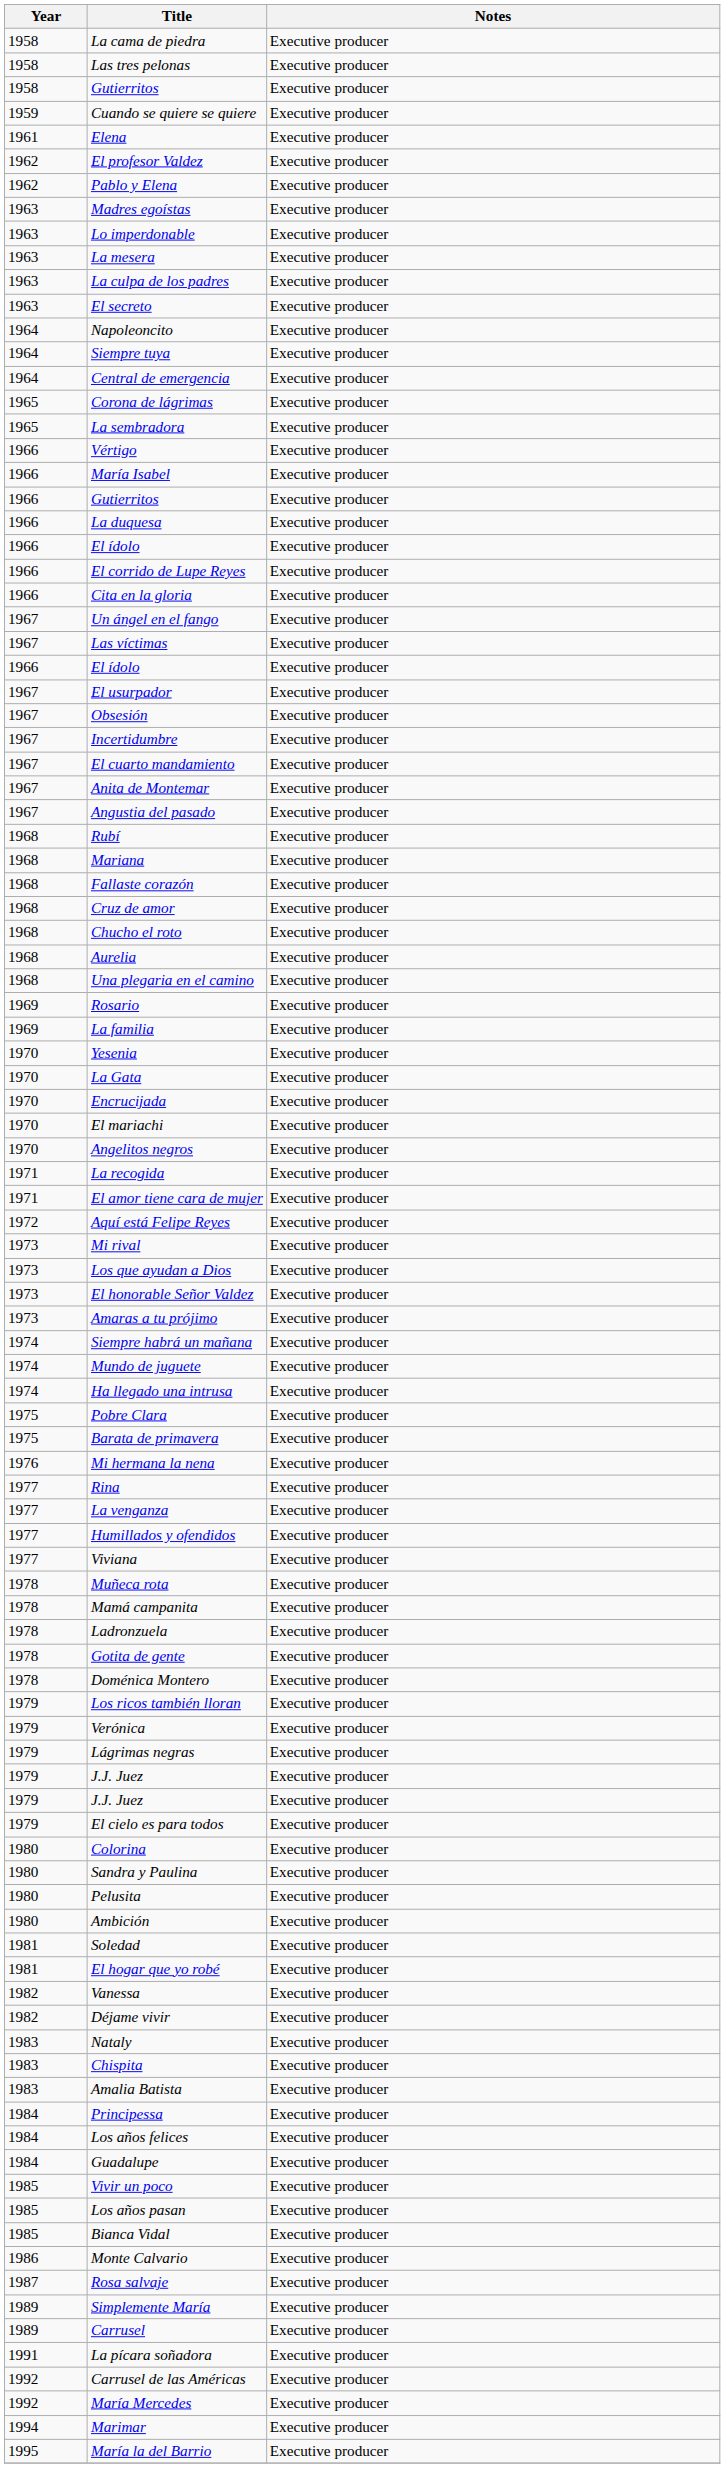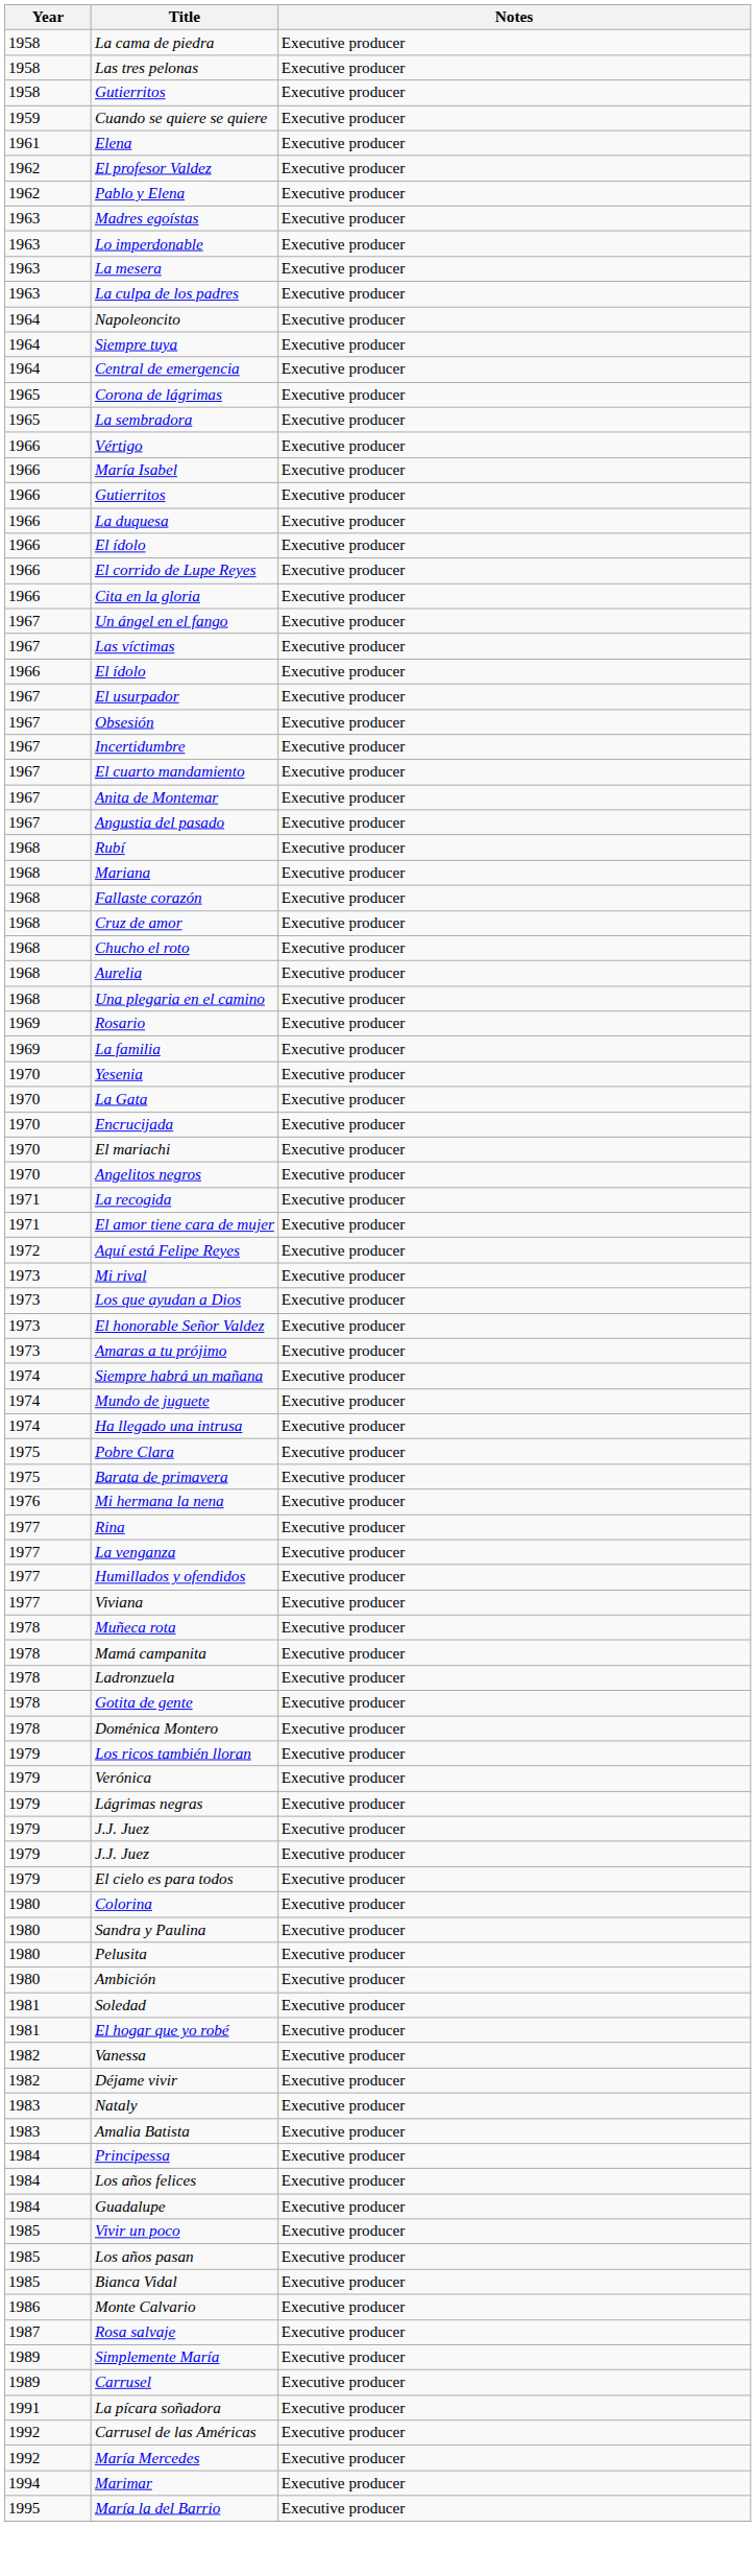 <table class="wikitable sortable collapsible">
 <tr>
 <th width="80px" "text-align:center">Year</th>
 <th width="25%">Title</th>
 <th class="unsortable" width="*">Notes</th>
 </tr>
 <tr>
 <td>1958</td>
 <td><em>La cama de piedra</em></td>
 <td>Executive producer</td>
 </tr>
 <tr>
 <td>1958</td>
 <td><em>Las tres pelonas</em></td>
 <td>Executive producer</td>
 </tr>
 <tr>
 <td>1958</td>
 <td><em><a href='#'>Gutierritos</a></em></td>
 <td>Executive producer</td>
 </tr>
 <tr>
 <td>1959</td>
 <td><em>Cuando se quiere se quiere</em></td>
 <td>Executive producer</td>
 </tr>
 <tr>
 <td>1961</td>
 <td><em><a href='#'>Elena</a></em></td>
 <td>Executive producer</td>
 </tr>
 <tr>
 <td>1962</td>
 <td><em><a href='#'>El profesor Valdez</a></em></td>
 <td>Executive producer</td>
 </tr>
 <tr>
 <td>1962</td>
 <td><em><a href='#'>Pablo y Elena</a></em></td>
 <td>Executive producer</td>
 </tr>
 <tr>
 <td>1963</td>
 <td><em><a href='#'>Madres egoístas</a></em></td>
 <td>Executive producer</td>
 </tr>
 <tr>
 <td>1963</td>
 <td><em><a href='#'>Lo imperdonable</a></em></td>
 <td>Executive producer</td>
 </tr>
 <tr>
 <td>1963</td>
 <td><em><a href='#'>La mesera</a></em></td>
 <td>Executive producer</td>
 </tr>
 <tr>
 <td>1963</td>
 <td><em><a href='#'>La culpa de los padres</a></em></td>
-<td>Executive producer</td>
-</tr>
-<tr>
-<td>1963</td>
-<td><em><a href='#'>El secreto</a></em></td>
 <td>Executive producer</td>
 </tr>
 <tr>
 <td>1964</td>
 <td><em>Napoleoncito</em></td>
 <td>Executive producer</td>
 </tr>
 <tr>
 <td>1964</td>
 <td><em><a href='#'>Siempre tuya</a></em></td>
 <td>Executive producer</td>
 </tr>
 <tr>
 <td>1964</td>
 <td><em><a href='#'>Central de emergencia</a></em></td>
 <td>Executive producer</td>
 </tr>
 <tr>
 <td>1965</td>
 <td><em><a href='#'>Corona de lágrimas</a></em></td>
 <td>Executive producer</td>
 </tr>
 <tr>
 <td>1965</td>
 <td><em><a href='#'>La sembradora</a></em></td>
 <td>Executive producer</td>
 </tr>
 <tr>
 <td>1966</td>
 <td><em><a href='#'>Vértigo</a></em></td>
 <td>Executive producer</td>
 </tr>
 <tr>
 <td>1966</td>
 <td><em><a href='#'>María Isabel</a></em></td>
 <td>Executive producer</td>
 </tr>
 <tr>
 <td>1966</td>
 <td><em><a href='#'>Gutierritos</a></em></td>
 <td>Executive producer</td>
 </tr>
 <tr>
 <td>1966</td>
 <td><em><a href='#'>La duquesa</a></em></td>
 <td>Executive producer</td>
 </tr>
 <tr>
 <td>1966</td>
 <td><em><a href='#'>El ídolo</a></em></td>
 <td>Executive producer</td>
 </tr>
 <tr>
 <td>1966</td>
 <td><em><a href='#'>El corrido de Lupe Reyes</a></em></td>
 <td>Executive producer</td>
 </tr>
 <tr>
 <td>1966</td>
 <td><em><a href='#'>Cita en la gloria</a></em></td>
 <td>Executive producer</td>
 </tr>
 <tr>
 <td>1967</td>
 <td><em><a href='#'>Un ángel en el fango</a></em></td>
 <td>Executive producer</td>
 </tr>
 <tr>
 <td>1967</td>
 <td><em><a href='#'>Las víctimas</a></em></td>
 <td>Executive producer</td>
 </tr>
 <tr>
 <td>1966</td>
 <td><em><a href='#'>El ídolo</a></em></td>
 <td>Executive producer</td>
 </tr>
 <tr>
 <td>1967</td>
 <td><em><a href='#'>El usurpador</a></em></td>
 <td>Executive producer</td>
 </tr>
 <tr>
 <td>1967</td>
 <td><em><a href='#'>Obsesión</a></em></td>
 <td>Executive producer</td>
 </tr>
 <tr>
 <td>1967</td>
 <td><em><a href='#'>Incertidumbre</a></em></td>
 <td>Executive producer</td>
 </tr>
 <tr>
 <td>1967</td>
 <td><em><a href='#'>El cuarto mandamiento</a></em></td>
 <td>Executive producer</td>
 </tr>
 <tr>
 <td>1967</td>
 <td><em><a href='#'>Anita de Montemar</a></em></td>
 <td>Executive producer</td>
 </tr>
 <tr>
 <td>1967</td>
 <td><em><a href='#'>Angustia del pasado</a></em></td>
 <td>Executive producer</td>
 </tr>
 <tr>
 <td>1968</td>
 <td><em><a href='#'>Rubí</a></em></td>
 <td>Executive producer</td>
 </tr>
 <tr>
 <td>1968</td>
 <td><em><a href='#'>Mariana</a></em></td>
 <td>Executive producer</td>
 </tr>
 <tr>
 <td>1968</td>
 <td><em><a href='#'>Fallaste corazón</a></em></td>
 <td>Executive producer</td>
 </tr>
 <tr>
 <td>1968</td>
 <td><em><a href='#'>Cruz de amor</a></em></td>
 <td>Executive producer</td>
 </tr>
 <tr>
 <td>1968</td>
 <td><em><a href='#'>Chucho el roto</a></em></td>
 <td>Executive producer</td>
 </tr>
 <tr>
 <td>1968</td>
 <td><em><a href='#'>Aurelia</a></em></td>
 <td>Executive producer</td>
 </tr>
 <tr>
 <td>1968</td>
 <td><em><a href='#'>Una plegaria en el camino</a></em></td>
 <td>Executive producer</td>
 </tr>
 <tr>
 <td>1969</td>
 <td><em><a href='#'>Rosario</a></em></td>
 <td>Executive producer</td>
 </tr>
 <tr>
 <td>1969</td>
 <td><em><a href='#'>La familia</a></em></td>
 <td>Executive producer</td>
 </tr>
 <tr>
 <td>1970</td>
 <td><em><a href='#'>Yesenia</a></em></td>
 <td>Executive producer</td>
 </tr>
 <tr>
 <td>1970</td>
 <td><em><a href='#'>La Gata</a></em></td>
 <td>Executive producer</td>
 </tr>
 <tr>
 <td>1970</td>
 <td><em><a href='#'>Encrucijada</a></em></td>
 <td>Executive producer</td>
 </tr>
 <tr>
 <td>1970</td>
 <td><em>El mariachi</em></td>
 <td>Executive producer</td>
 </tr>
 <tr>
 <td>1970</td>
 <td><em><a href='#'>Angelitos negros</a></em></td>
 <td>Executive producer</td>
 </tr>
 <tr>
 <td>1971</td>
 <td><em><a href='#'>La recogida</a></em></td>
 <td>Executive producer</td>
 </tr>
 <tr>
 <td>1971</td>
 <td><em><a href='#'>El amor tiene cara de mujer</a></em></td>
 <td>Executive producer</td>
 </tr>
 <tr>
 <td>1972</td>
 <td><em><a href='#'>Aquí está Felipe Reyes</a></em></td>
 <td>Executive producer</td>
 </tr>
 <tr>
 <td>1973</td>
 <td><em><a href='#'>Mi rival</a></em></td>
 <td>Executive producer</td>
 </tr>
 <tr>
 <td>1973</td>
 <td><em><a href='#'>Los que ayudan a Dios</a></em></td>
 <td>Executive producer</td>
 </tr>
 <tr>
 <td>1973</td>
 <td><em><a href='#'>El honorable Señor Valdez</a></em></td>
 <td>Executive producer</td>
 </tr>
 <tr>
 <td>1973</td>
 <td><em><a href='#'>Amaras a tu prójimo</a></em></td>
 <td>Executive producer</td>
 </tr>
 <tr>
 <td>1974</td>
 <td><em><a href='#'>Siempre habrá un mañana</a></em></td>
 <td>Executive producer</td>
 </tr>
 <tr>
 <td>1974</td>
 <td><em><a href='#'>Mundo de juguete</a></em></td>
 <td>Executive producer</td>
 </tr>
 <tr>
 <td>1974</td>
 <td><em><a href='#'>Ha llegado una intrusa</a></em></td>
 <td>Executive producer</td>
 </tr>
 <tr>
 <td>1975</td>
 <td><em><a href='#'>Pobre Clara</a></em></td>
 <td>Executive producer</td>
 </tr>
 <tr>
 <td>1975</td>
 <td><em><a href='#'>Barata de primavera</a></em></td>
 <td>Executive producer</td>
 </tr>
 <tr>
 <td>1976</td>
 <td><em><a href='#'>Mi hermana la nena</a></em></td>
 <td>Executive producer</td>
 </tr>
 <tr>
 <td>1977</td>
 <td><em><a href='#'>Rina</a></em></td>
 <td>Executive producer</td>
 </tr>
 <tr>
 <td>1977</td>
 <td><em><a href='#'>La venganza</a></em></td>
 <td>Executive producer</td>
 </tr>
 <tr>
 <td>1977</td>
 <td><em><a href='#'>Humillados y ofendidos</a></em></td>
 <td>Executive producer</td>
 </tr>
 <tr>
 <td>1977</td>
 <td><em>Viviana</em></td>
 <td>Executive producer</td>
 </tr>
 <tr>
 <td>1978</td>
 <td><em><a href='#'>Muñeca rota</a></em></td>
 <td>Executive producer</td>
 </tr>
 <tr>
 <td>1978</td>
 <td><em>Mamá campanita</em></td>
 <td>Executive producer</td>
 </tr>
 <tr>
 <td>1978</td>
 <td><em>Ladronzuela</em></td>
 <td>Executive producer</td>
 </tr>
 <tr>
 <td>1978</td>
 <td><em><a href='#'>Gotita de gente</a></em></td>
 <td>Executive producer</td>
 </tr>
 <tr>
 <td>1978</td>
 <td><em>Doménica Montero</em></td>
 <td>Executive producer</td>
 </tr>
 <tr>
 <td>1979</td>
 <td><em><a href='#'>Los ricos también lloran</a></em></td>
 <td>Executive producer</td>
 </tr>
 <tr>
 <td>1979</td>
 <td><em>Verónica</em></td>
 <td>Executive producer</td>
 </tr>
 <tr>
 <td>1979</td>
 <td><em>Lágrimas negras</em></td>
 <td>Executive producer</td>
 </tr>
 <tr>
 <td>1979</td>
 <td><em>J.J. Juez</em></td>
 <td>Executive producer</td>
 </tr>
 <tr>
 <td>1979</td>
 <td><em>J.J. Juez</em></td>
 <td>Executive producer</td>
 </tr>
 <tr>
 <td>1979</td>
 <td><em>El cielo es para todos</em></td>
 <td>Executive producer</td>
 </tr>
 <tr>
 <td>1980</td>
 <td><em><a href='#'>Colorina</a></em></td>
 <td>Executive producer</td>
 </tr>
 <tr>
 <td>1980</td>
 <td><em>Sandra y Paulina</em></td>
 <td>Executive producer</td>
 </tr>
 <tr>
 <td>1980</td>
 <td><em>Pelusita</em></td>
 <td>Executive producer</td>
 </tr>
 <tr>
 <td>1980</td>
 <td><em>Ambición</em></td>
 <td>Executive producer</td>
 </tr>
 <tr>
 <td>1981</td>
 <td><em>Soledad</em></td>
 <td>Executive producer</td>
 </tr>
 <tr>
 <td>1981</td>
 <td><em><a href='#'>El hogar que yo robé</a></em></td>
 <td>Executive producer</td>
 </tr>
 <tr>
 <td>1982</td>
 <td><em>Vanessa</em></td>
 <td>Executive producer</td>
 </tr>
 <tr>
 <td>1982</td>
 <td><em>Déjame vivir</em></td>
 <td>Executive producer</td>
 </tr>
 <tr>
 <td>1983</td>
 <td><em>Nataly</em></td>
 <td>Executive producer</td>
 </tr>
 <tr>
 <td>1983</td>
-<td><em><a href='#'>Chispita</a></em></td>
-<td>Executive producer</td>
-</tr>
-<tr>
-<td>1983</td>
 <td><em>Amalia Batista</em></td>
 <td>Executive producer</td>
 </tr>
 <tr>
 <td>1984</td>
 <td><em><a href='#'>Principessa</a></em></td>
 <td>Executive producer</td>
 </tr>
 <tr>
 <td>1984</td>
 <td><em>Los años felices</em></td>
 <td>Executive producer</td>
 </tr>
 <tr>
 <td>1984</td>
 <td><em>Guadalupe</em></td>
 <td>Executive producer</td>
 </tr>
 <tr>
 <td>1985</td>
 <td><em><a href='#'>Vivir un poco</a></em></td>
 <td>Executive producer</td>
 </tr>
 <tr>
 <td>1985</td>
 <td><em>Los años pasan</em></td>
 <td>Executive producer</td>
 </tr>
 <tr>
 <td>1985</td>
 <td><em>Bianca Vidal</em></td>
 <td>Executive producer</td>
 </tr>
 <tr>
 <td>1986</td>
 <td><em>Monte Calvario</em></td>
 <td>Executive producer</td>
 </tr>
 <tr>
 <td>1987</td>
 <td><em><a href='#'>Rosa salvaje</a></em></td>
 <td>Executive producer</td>
 </tr>
 <tr>
 <td>1989</td>
 <td><em><a href='#'>Simplemente María</a></em></td>
 <td>Executive producer</td>
 </tr>
 <tr>
 <td>1989</td>
 <td><em><a href='#'>Carrusel</a></em></td>
 <td>Executive producer</td>
 </tr>
 <tr>
 <td>1991</td>
 <td><em>La pícara soñadora</em></td>
 <td>Executive producer</td>
 </tr>
 <tr>
 <td>1992</td>
 <td><em>Carrusel de las Américas</em></td>
 <td>Executive producer</td>
 </tr>
 <tr>
 <td>1992</td>
 <td><em><a href='#'>María Mercedes</a></em></td>
 <td>Executive producer</td>
 </tr>
 <tr>
 <td>1994</td>
 <td><em><a href='#'>Marimar</a></em></td>
 <td>Executive producer</td>
 </tr>
 <tr>
 <td>1995</td>
 <td><em><a href='#'>María la del Barrio</a></em></td>
 <td>Executive producer</td>
 </tr>
 <tr>
 </tr>
 </table>
